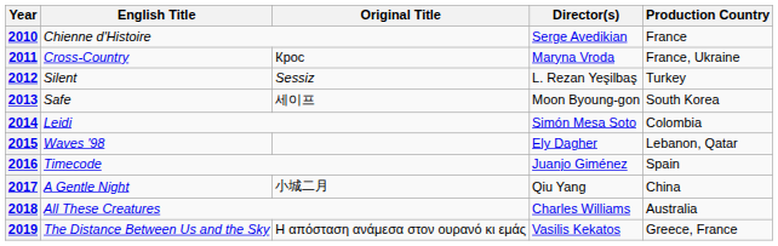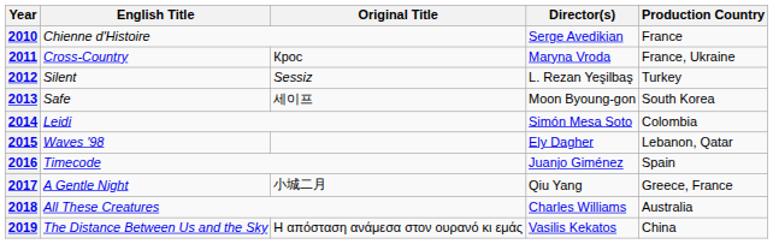 <table class="wikitable">
 <tr>
 <th>Year</th>
 <th>English Title</th>
 <th>Original Title</th>
 <th>Director(s)</th>
 <th>Production Country</th>
 </tr>
 <tr>
 <th><a href='#'>2010</a></th>
 <td colspan="2"><em>Chienne d'Histoire</em></td>
 <td><a href='#'>Serge Avedikian</a></td>
 <td>France</td>
 </tr>
 <tr>
 <th><a href='#'>2011</a></th>
 <td><em><a href='#'>Cross-Country</a></em></td>
 <td>Крос</td>
 <td><a href='#'>Maryna Vroda</a></td>
 <td>France, Ukraine</td>
 </tr>
 <tr>
 <th><a href='#'>2012</a></th>
 <td><em>Silent</em></td>
 <td><em>Sessiz</em></td>
 <td>L. Rezan Yeşilbaş</td>
 <td>Turkey</td>
 </tr>
 <tr>
 <th><a href='#'>2013</a></th>
 <td><em>Safe</em></td>
 <td>세이프</td>
 <td>Moon Byoung-gon</td>
 <td>South Korea</td>
 </tr>
 <tr>
 <th><a href='#'>2014</a></th>
 <td colspan="2"><em><a href='#'>Leidi</a></em></td>
 <td><a href='#'>Simón Mesa Soto</a></td>
 <td>Colombia</td>
 </tr>
 <tr>
 <th><a href='#'>2015</a></th>
 <td><em><a href='#'>Waves '98</a></em></td>
 <td></td>
 <td><a href='#'>Ely Dagher</a></td>
 <td>Lebanon, Qatar</td>
 </tr>
 <tr>
 <th><a href='#'>2016</a></th>
 <td colspan="2"><em><a href='#'>Timecode</a></em></td>
 <td><a href='#'>Juanjo Giménez</a></td>
 <td>Spain</td>
 </tr>
 <tr>
 <th><a href='#'>2017</a></th>
 <td><em><a href='#'>A Gentle Night</a></em></td>
 <td>小城二月</td>
 <td>Qiu Yang</td>
-<td>China</td>
+<td>Greece, France</td>
 </tr>
 <tr>
 <th><a href='#'>2018</a></th>
 <td colspan="2"><em><a href='#'>All These Creatures</a></em></td>
 <td><a href='#'>Charles Williams</a></td>
 <td>Australia</td>
 </tr>
 <tr>
 <th><a href='#'>2019</a></th>
 <td><em><a href='#'>The Distance Between Us and the Sky</a></em></td>
 <td>Η απόσταση ανάμεσα στον ουρανό κι εμάς</td>
 <td><a href='#'>Vasilis Kekatos</a></td>
-<td>Greece, France</td>
+<td>China</td>
 </tr>
 </table>
